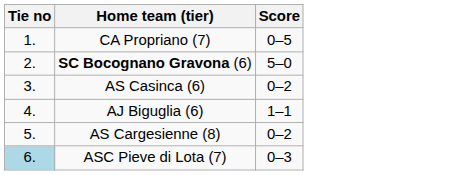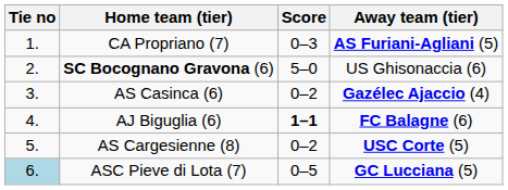 <table class="wikitable" style="text-align: center">
 <tr>
 <th>Tie no</th>
 <th>Home team (tier)</th>
 <th>Score</th>
+<th>Away team (tier)</th>
 </tr>
 <tr>
 <td>1.</td>
 <td>CA Propriano (7)</td>
-<td>0–5</td>
+<td>0–3</td>
+<td><strong><a href='#'>AS Furiani-Agliani</a></strong> (5)</td>
 </tr>
 <tr>
 <td>2.</td>
 <td><strong>SC Bocognano Gravona</strong> (6)</td>
 <td>5–0</td>
+<td>US Ghisonaccia (6)</td>
 </tr>
 <tr>
 <td>3.</td>
 <td>AS Casinca (6)</td>
 <td>0–2</td>
+<td><strong><a href='#'>Gazélec Ajaccio</a></strong> (4)</td>
 </tr>
 <tr>
 <td>4.</td>
 <td>AJ Biguglia (6)</td>
-<td>1–1 </td>
+<td><strong>1–1 </strong></td>
+<td><strong><a href='#'>FC Balagne</a></strong> (6)</td>
 </tr>
 <tr>
 <td>5.</td>
 <td>AS Cargesienne (8)</td>
 <td>0–2</td>
+<td><strong><a href='#'>USC Corte</a></strong> (5)</td>
 </tr>
 <tr>
 <td style="background: lightblue;">6.</td>
 <td>ASC Pieve di Lota (7)</td>
-<td>0–3</td>
+<td>0–5</td>
+<td><strong><a href='#'>GC Lucciana</a></strong> (5)</td>
 </tr>
 </table>
